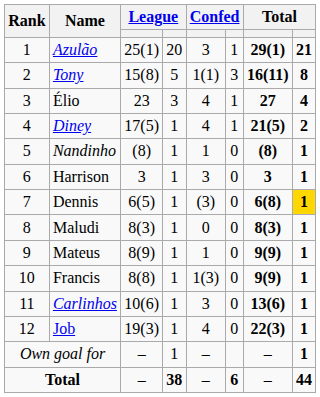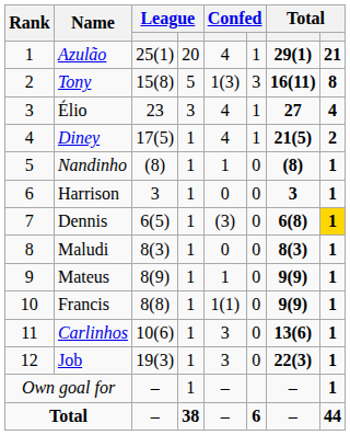 <table class="wikitable" style="text-align:center">
 <tr>
 <th rowspan="2">Rank</th>
 <th rowspan="2">Name</th>
 <th colspan=2><a href='#'>League</a></th>
 <th colspan=2><a href='#'>Confed</a></th>
 <th colspan=2>Total</th>
 </tr>
 <tr>
 <th colspan="1"></th>
 <th colspan="1"></th>
 <th colspan="1"></th>
 <th colspan="1"></th>
 <th colspan="1"></th>
 <th colspan="1"></th>
 </tr>
 <tr>
 <td>1</td>
 <td align="left"> <em><a href='#'>Azulão</a></em></td>
 <td>25(1)</td>
 <td>20</td>
-<td>3</td>
+<td>4</td>
 <td>1</td>
 <td><strong>29(1)</strong></td>
 <td><strong>21</strong></td>
 </tr>
 <tr>
 <td>2</td>
 <td align="left"> <em><a href='#'>Tony</a></em></td>
 <td>15(8)</td>
 <td>5</td>
-<td>1(1)</td>
+<td>1(3)</td>
 <td>3</td>
 <td><strong>16(11)</strong></td>
 <td><strong>8</strong></td>
 </tr>
 <tr>
 <td>3</td>
 <td align="left"> Élio</td>
 <td>23</td>
 <td>3</td>
 <td>4</td>
 <td>1</td>
 <td><strong>27</strong></td>
 <td><strong>4</strong></td>
 </tr>
 <tr>
 <td>4</td>
 <td align="left"> <em><a href='#'>Diney</a></em></td>
 <td>17(5)</td>
 <td>1</td>
 <td>4</td>
 <td>1</td>
 <td><strong>21(5)</strong></td>
 <td><strong>2</strong></td>
 </tr>
 <tr>
 <td>5</td>
 <td align="left"> <em>Nandinho</em></td>
 <td>(8)</td>
 <td>1</td>
 <td>1</td>
 <td>0</td>
 <td><strong>(8)</strong></td>
 <td><strong>1</strong></td>
 </tr>
 <tr>
 <td>6</td>
 <td align="left"> Harrison</td>
 <td>3</td>
 <td>1</td>
-<td>3</td>
+<td>0</td>
 <td>0</td>
 <td><strong>3</strong></td>
 <td><strong>1</strong></td>
 </tr>
 <tr>
 <td>7</td>
 <td align="left"> Dennis</td>
 <td>6(5)</td>
 <td>1</td>
 <td>(3)</td>
 <td>0</td>
 <td><strong>6(8)</strong></td>
 <td style="background: gold;"><strong>1</strong></td>
 </tr>
 <tr>
 <td>8</td>
 <td align="left"> Maludi</td>
 <td>8(3)</td>
 <td>1</td>
 <td>0</td>
 <td>0</td>
 <td><strong>8(3)</strong></td>
 <td><strong>1</strong></td>
 </tr>
 <tr>
 <td>9</td>
 <td align="left"> Mateus</td>
 <td>8(9)</td>
 <td>1</td>
 <td>1</td>
 <td>0</td>
 <td><strong>9(9)</strong></td>
 <td><strong>1</strong></td>
 </tr>
 <tr>
 <td>10</td>
 <td align="left"> Francis</td>
 <td>8(8)</td>
 <td>1</td>
-<td>1(3)</td>
+<td>1(1)</td>
 <td>0</td>
 <td><strong>9(9)</strong></td>
 <td><strong>1</strong></td>
 </tr>
 <tr>
 <td>11</td>
 <td align="left"> <em><a href='#'>Carlinhos</a></em></td>
 <td>10(6)</td>
 <td>1</td>
 <td>3</td>
 <td>0</td>
 <td><strong>13(6)</strong></td>
 <td><strong>1</strong></td>
 </tr>
 <tr>
 <td>12</td>
 <td align="left"> <a href='#'>Job</a></td>
 <td>19(3)</td>
 <td>1</td>
-<td>4</td>
+<td>3</td>
 <td>0</td>
 <td><strong>22(3)</strong></td>
 <td><strong>1</strong></td>
 </tr>
 <tr>
 <td colspan=2><em>Own goal for</em></td>
 <td>–</td>
 <td>1</td>
 <td>–</td>
 <td></td>
 <td>–</td>
 <td><strong>1</strong></td>
 </tr>
 <tr>
 <td colspan=2><strong>Total</strong></td>
 <td>–</td>
 <td><strong>38</strong></td>
 <td>–</td>
 <td><strong>6</strong></td>
 <td>–</td>
 <td><strong>44</strong></td>
 </tr>
 </table>
